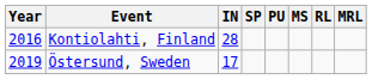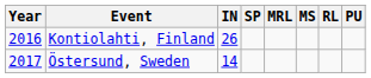 <table class="wikitable sortable" style="text-align: center;">
 <tr>
 <th>Year</th>
 <th>Event</th>
 <th>IN</th>
 <th>SP</th>
-<th>PU</th>
+<th>MRL</th>
 <th>MS</th>
 <th>RL</th>
-<th>MRL</th>
+<th>PU</th>
 </tr>
 <tr>
 <td><a href='#'>2016</a></td>
 <td style="text-align: left;"> <a href='#'>Kontiolahti</a>, <a href='#'>Finland</a></td>
-<td><a href='#'>28</a></td>
+<td><a href='#'>26</a></td>
 <td></td>
 <td></td>
 <td></td>
 <td></td>
 <td></td>
 </tr>
 <tr>
-<td><a href='#'>2019</a></td>
+<td><a href='#'>2017</a></td>
 <td style="text-align: left;"> <a href='#'>Östersund</a>, <a href='#'>Sweden</a></td>
-<td><a href='#'>17</a></td>
+<td><a href='#'>14</a></td>
 <td></td>
 <td></td>
 <td></td>
 <td></td>
 <td></td>
 </tr>
 </table>
